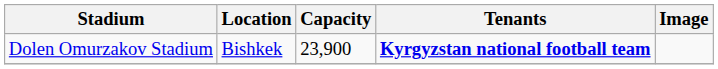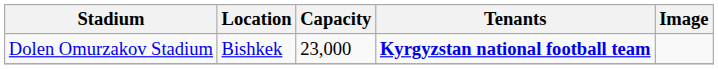 <table class="wikitable sortable">
 <tr>
 <th>Stadium</th>
 <th>Location</th>
 <th>Capacity</th>
 <th>Tenants</th>
 <th>Image</th>
 </tr>
 <tr>
 <td><a href='#'>Dolen Omurzakov Stadium</a></td>
 <td><a href='#'>Bishkek</a></td>
-<td>23,900</td>
+<td>23,000</td>
 <td><strong><a href='#'>Kyrgyzstan national football team</a></strong></td>
 <td></td>
 </tr>
 <tr>
 </tr>
 </table>
